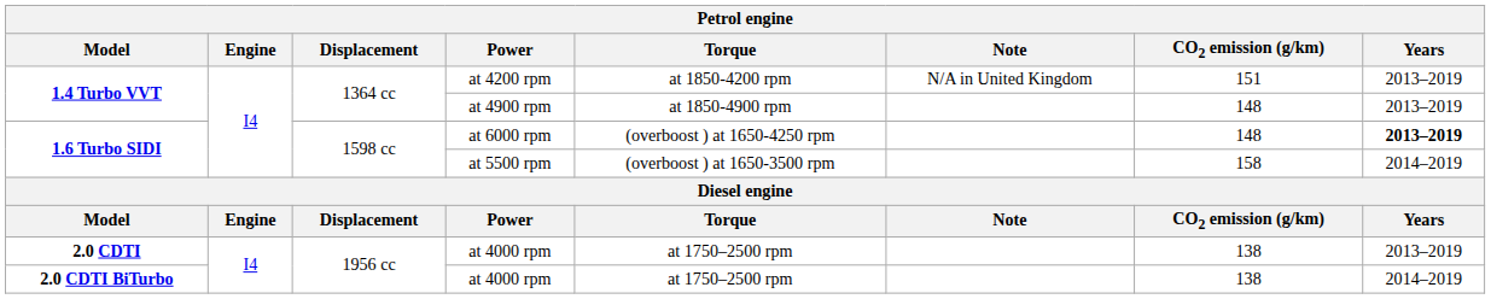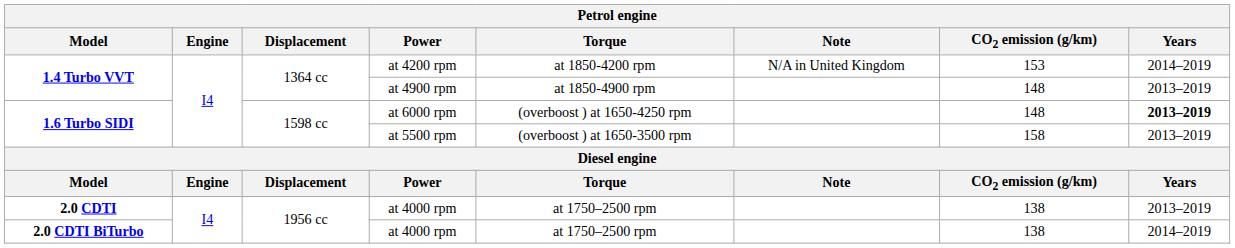 <table class="wikitable"  style="text-align:center; font-size:91%; width:100%;">
 <tr>
 <th colspan="8">Petrol engine</th>
 </tr>
 <tr style="background:#dcdcdc; text-align:center; vertical-align:middle;">
 <th>Model</th>
 <th>Engine</th>
 <th>Displacement</th>
 <th>Power</th>
 <th>Torque</th>
 <th>Note</th>
 <th>CO<sub>2</sub> emission (g/km)</th>
 <th>Years</th>
 </tr>
 <tr style="background:#fff;">
 <td rowspan="2"><strong><a href='#'>1.4 Turbo VVT</a></strong></td>
 <td rowspan="4"><a href='#'>I4</a></td>
 <td rowspan="2">1364 cc</td>
 <td> at 4200 rpm</td>
 <td> at 1850-4200 rpm</td>
 <td>N/A in United Kingdom</td>
-<td>151</td>
-<td>2013–2019</td>
+<td>153</td>
+<td>2014–2019</td>
 </tr>
 <tr style="background:#fff;">
 <td> at 4900 rpm</td>
 <td> at 1850-4900 rpm</td>
 <td></td>
 <td>148</td>
 <td>2013–2019</td>
 </tr>
 <tr style="background:#fff;">
 <td rowspan="2"><strong><a href='#'>1.6 Turbo SIDI</a></strong></td>
 <td rowspan="2">1598 cc</td>
 <td> at 6000 rpm</td>
 <td> (overboost ) at 1650-4250 rpm</td>
 <td></td>
 <td>148</td>
 <td><strong>2013–2019</strong></td>
 </tr>
 <tr style="background:#fff;">
 <td> at 5500 rpm</td>
 <td> (overboost ) at 1650-3500 rpm</td>
 <td></td>
 <td>158</td>
-<td>2014–2019</td>
+<td>2013–2019</td>
 </tr>
 <tr>
 <th colspan="8">Diesel engine</th>
 </tr>
 <tr style="background:#dcdcdc; text-align:center; vertical-align:middle;">
 <th>Model</th>
 <th>Engine</th>
 <th>Displacement</th>
 <th>Power</th>
 <th>Torque</th>
 <th>Note</th>
 <th>CO<sub>2</sub> emission (g/km)</th>
 <th>Years</th>
 </tr>
 <tr style="background:#fff;">
 <td><strong>2.0 <a href='#'>CDTI</a></strong></td>
 <td rowspan="2"><a href='#'>I4</a></td>
 <td rowspan="3">1956 cc</td>
 <td> at 4000 rpm</td>
 <td> at 1750–2500  rpm</td>
 <td></td>
 <td>138</td>
 <td>2013–2019</td>
 </tr>
 <tr style="background:#fff;">
 <td><strong>2.0 <a href='#'>CDTI BiTurbo</a></strong></td>
 <td> at 4000 rpm</td>
 <td> at 1750–2500 rpm</td>
 <td></td>
 <td>138</td>
 <td>2014–2019</td>
 </tr>
 </table>
